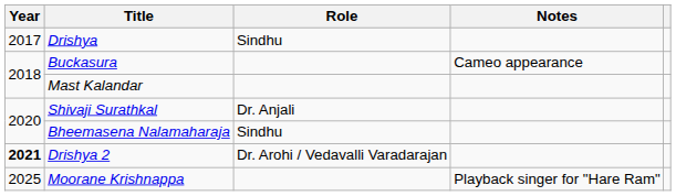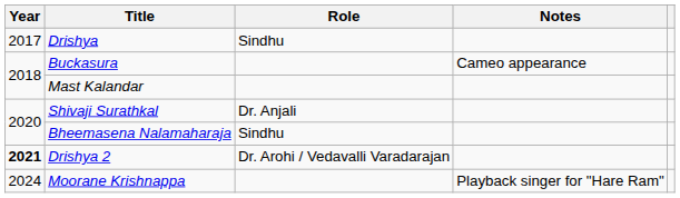 <table class="wikitable sortable">
 <tr style="background:#ccc; text-align:center;">
 <th>Year</th>
 <th>Title</th>
 <th>Role</th>
 <th>Notes</th>
 <th scope="col" class="unsortable"></th>
 </tr>
 <tr>
 <td>2017</td>
 <td><em><a href='#'>Drishya</a></em></td>
 <td>Sindhu</td>
 <td></td>
 <td></td>
 </tr>
 <tr>
 <td rowspan="2">2018</td>
 <td><em><a href='#'>Buckasura</a></em></td>
 <td></td>
 <td>Cameo appearance</td>
 <td></td>
 </tr>
 <tr>
 <td><em>Mast Kalandar</em></td>
 <td></td>
 <td></td>
 <td></td>
 </tr>
 <tr>
 <td rowspan="2">2020</td>
 <td><em><a href='#'>Shivaji Surathkal</a></em></td>
 <td>Dr. Anjali</td>
 <td></td>
 <td></td>
 </tr>
 <tr>
 <td><em><a href='#'>Bheemasena Nalamaharaja</a></em></td>
 <td>Sindhu</td>
 <td></td>
 <td></td>
 </tr>
 <tr>
 <td><strong>2021</strong></td>
 <td><em><a href='#'>Drishya 2</a></em></td>
 <td>Dr. Arohi / Vedavalli Varadarajan</td>
 <td></td>
 <td></td>
 </tr>
 <tr>
-<td>2025</td>
+<td>2024</td>
 <td><em><a href='#'>Moorane Krishnappa</a></em></td>
 <td></td>
 <td>Playback singer for "Hare Ram"</td>
 </tr>
 </table>
